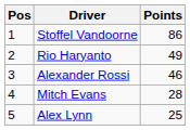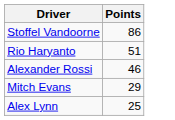 <table class="wikitable" style="font-size: 85%;">
 <tr>
-<th>Pos</th>
 <th>Driver</th>
 <th>Points</th>
 </tr>
 <tr>
-<td>1</td>
 <td> <a href='#'>Stoffel Vandoorne</a></td>
 <td align="right">86</td>
 </tr>
 <tr>
-<td>2</td>
 <td> <a href='#'>Rio Haryanto</a></td>
-<td align="right">49</td>
+<td align="right">51</td>
 </tr>
 <tr>
-<td>3</td>
 <td> <a href='#'>Alexander Rossi</a></td>
 <td align="right">46</td>
 </tr>
 <tr>
-<td>4</td>
 <td> <a href='#'>Mitch Evans</a></td>
-<td align="right">28</td>
+<td align="right">29</td>
 </tr>
 <tr>
-<td>5</td>
 <td> <a href='#'>Alex Lynn</a></td>
 <td align="right">25</td>
 </tr>
 </table>
